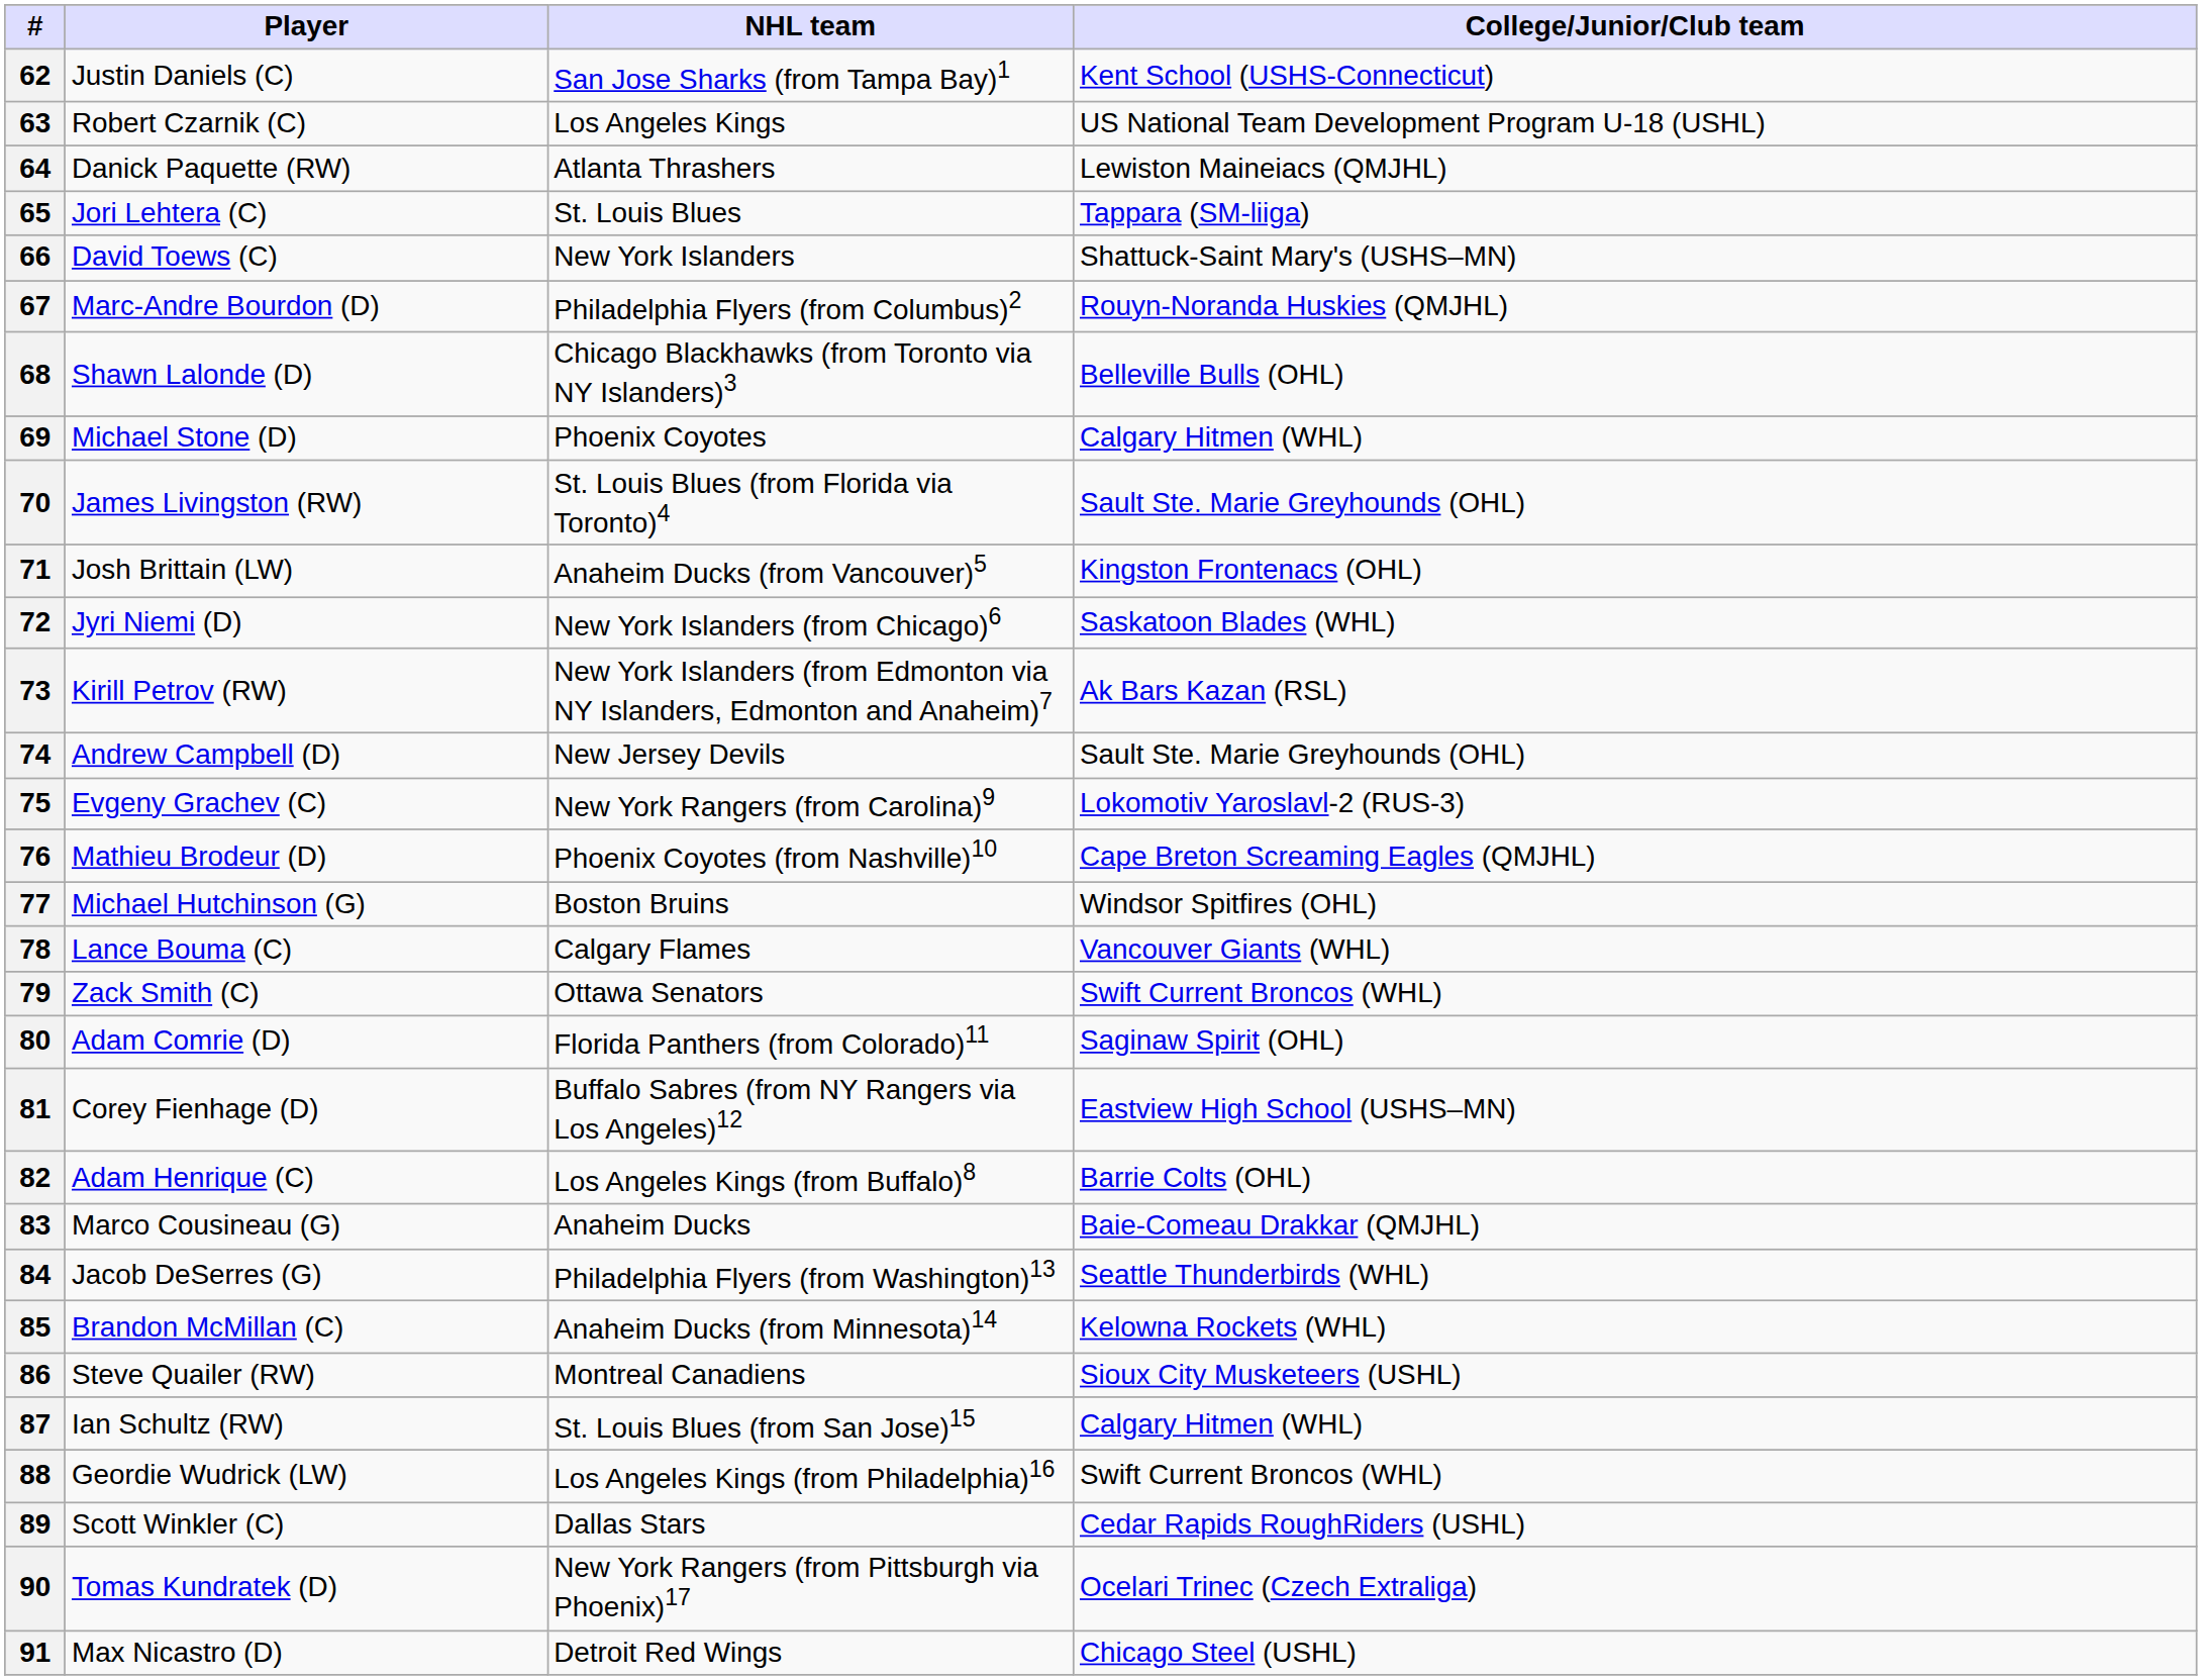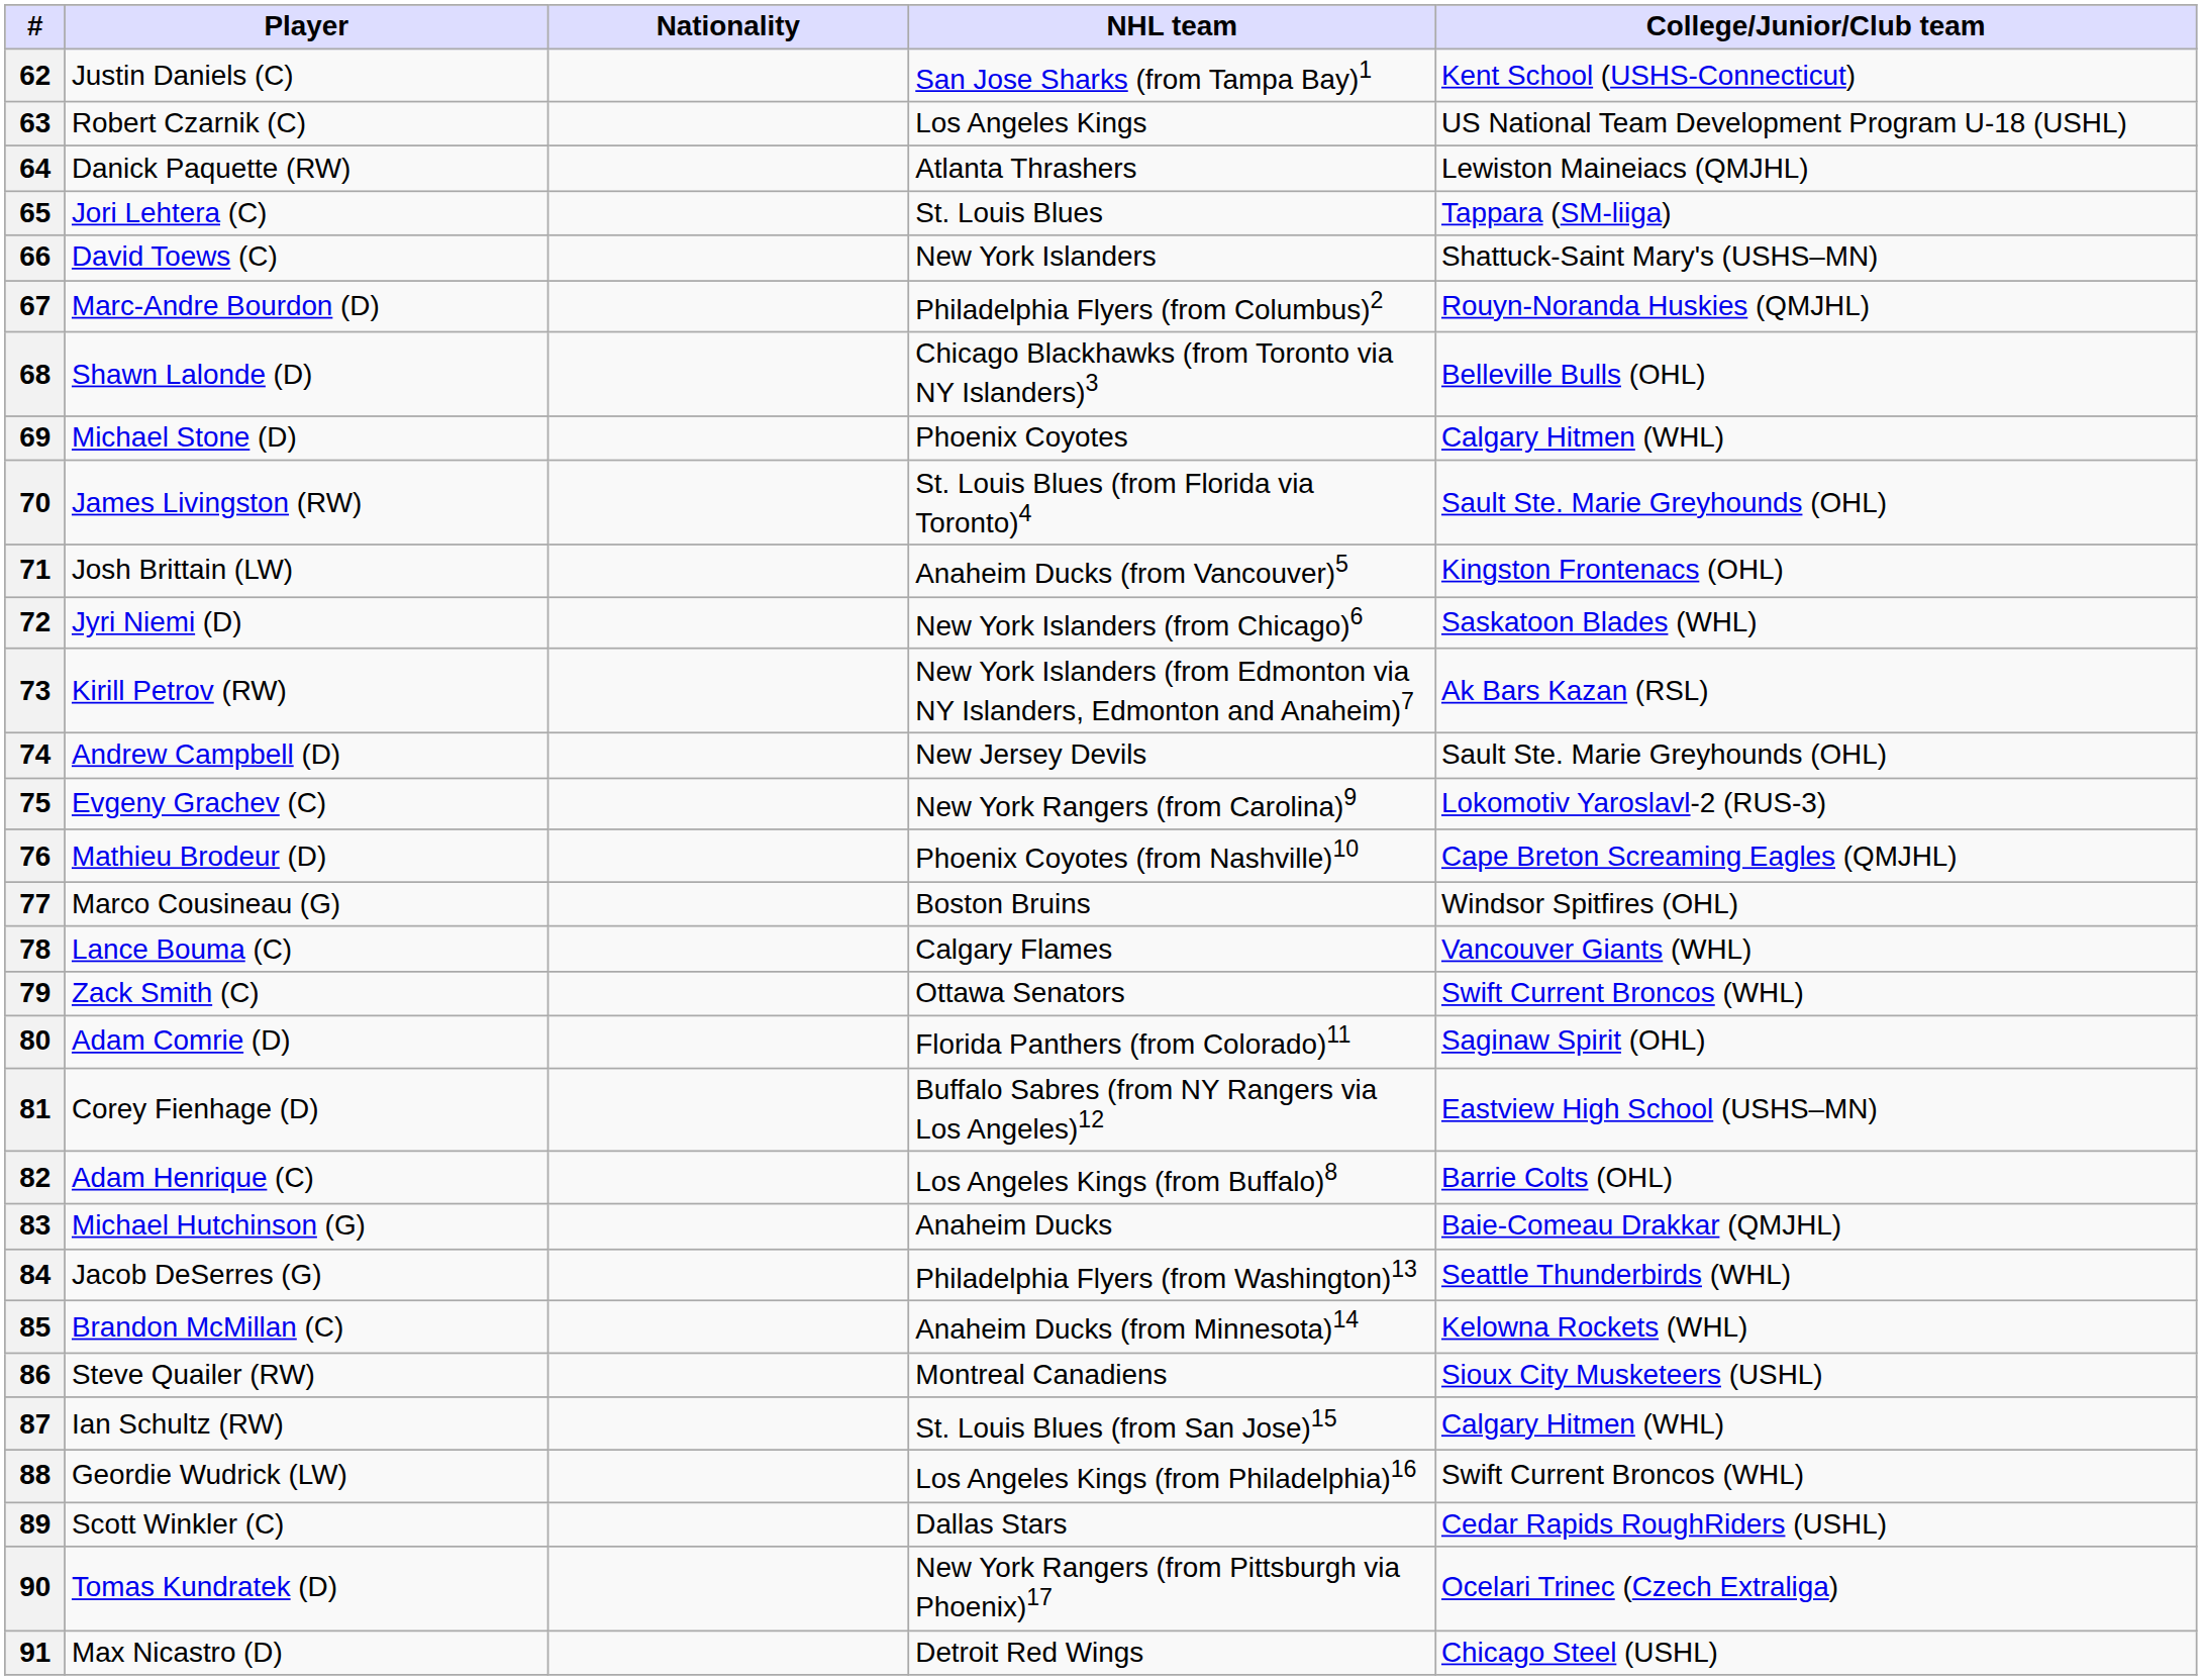 <table class="wikitable sortable">
 <tr>
 <th style="background:#ddf; width:2.75%;">#</th>
 <th style="background:#ddf; width:22.0%;">Player</th>
+<th style="background:#ddf; width:16.5%;">Nationality</th>
 <th style="background:#ddf; width:24.0%;">NHL team</th>
 <th style="background:#ddf; width:100.0%;">College/Junior/Club team</th>
 </tr>
 <tr>
 <th>62</th>
 <td>Justin Daniels (C)</td>
+<td></td>
 <td><a href='#'>San Jose Sharks</a> (from Tampa Bay)<sup>1</sup></td>
 <td><a href='#'>Kent School</a> (<a href='#'>USHS-Connecticut</a>)</td>
 </tr>
 <tr>
 <th>63</th>
 <td>Robert Czarnik (C)</td>
+<td></td>
 <td>Los Angeles Kings</td>
 <td>US National Team Development Program U-18 (USHL)</td>
 </tr>
 <tr>
 <th>64</th>
 <td>Danick Paquette (RW)</td>
+<td></td>
 <td>Atlanta Thrashers</td>
 <td>Lewiston Maineiacs (QMJHL)</td>
 </tr>
 <tr>
 <th>65</th>
 <td><a href='#'>Jori Lehtera</a> (C)</td>
+<td></td>
 <td>St. Louis Blues</td>
 <td><a href='#'>Tappara</a> (<a href='#'>SM-liiga</a>)</td>
 </tr>
 <tr>
 <th>66</th>
 <td><a href='#'>David Toews</a> (C)</td>
+<td></td>
 <td>New York Islanders</td>
 <td>Shattuck-Saint Mary's (USHS–MN)</td>
 </tr>
 <tr>
 <th>67</th>
 <td><a href='#'>Marc-Andre Bourdon</a> (D)</td>
+<td></td>
 <td>Philadelphia Flyers (from Columbus)<sup>2</sup></td>
 <td><a href='#'>Rouyn-Noranda Huskies</a> (QMJHL)</td>
 </tr>
 <tr>
 <th>68</th>
 <td><a href='#'>Shawn Lalonde</a> (D)</td>
+<td></td>
 <td>Chicago Blackhawks (from Toronto via NY Islanders)<sup>3</sup></td>
 <td><a href='#'>Belleville Bulls</a> (OHL)</td>
 </tr>
 <tr>
 <th>69</th>
 <td><a href='#'>Michael Stone</a> (D)</td>
+<td></td>
 <td>Phoenix Coyotes</td>
 <td><a href='#'>Calgary Hitmen</a> (WHL)</td>
 </tr>
 <tr>
 <th>70</th>
 <td><a href='#'>James Livingston</a> (RW)</td>
+<td></td>
 <td>St. Louis Blues (from Florida via Toronto)<sup>4</sup></td>
 <td><a href='#'>Sault Ste. Marie Greyhounds</a> (OHL)</td>
 </tr>
 <tr>
 <th>71</th>
 <td>Josh Brittain (LW)</td>
+<td></td>
 <td>Anaheim Ducks (from Vancouver)<sup>5</sup></td>
 <td><a href='#'>Kingston Frontenacs</a> (OHL)</td>
 </tr>
 <tr>
 <th>72</th>
 <td><a href='#'>Jyri Niemi</a> (D)</td>
+<td></td>
 <td>New York Islanders (from Chicago)<sup>6</sup></td>
 <td><a href='#'>Saskatoon Blades</a> (WHL)</td>
 </tr>
 <tr>
 <th>73</th>
 <td><a href='#'>Kirill Petrov</a> (RW)</td>
+<td></td>
 <td>New York Islanders (from Edmonton via NY Islanders, Edmonton and Anaheim)<sup>7</sup></td>
 <td><a href='#'>Ak Bars Kazan</a> (RSL)</td>
 </tr>
 <tr>
 <th>74</th>
 <td><a href='#'>Andrew Campbell</a> (D)</td>
+<td></td>
 <td>New Jersey Devils</td>
 <td>Sault Ste. Marie Greyhounds (OHL)</td>
 </tr>
 <tr>
 <th>75</th>
 <td><a href='#'>Evgeny Grachev</a> (C)</td>
+<td></td>
 <td>New York Rangers (from Carolina)<sup>9</sup></td>
 <td><a href='#'>Lokomotiv Yaroslavl</a>-2 (RUS-3)</td>
 </tr>
 <tr>
 <th>76</th>
 <td><a href='#'>Mathieu Brodeur</a> (D)</td>
+<td></td>
 <td>Phoenix Coyotes (from Nashville)<sup>10</sup></td>
 <td><a href='#'>Cape Breton Screaming Eagles</a> (QMJHL)</td>
 </tr>
 <tr>
 <th>77</th>
-<td><a href='#'>Michael Hutchinson</a> (G)</td>
+<td>Marco Cousineau (G)</td>
+<td></td>
 <td>Boston Bruins</td>
 <td>Windsor Spitfires (OHL)</td>
 </tr>
 <tr>
 <th>78</th>
 <td><a href='#'>Lance Bouma</a> (C)</td>
+<td></td>
 <td>Calgary Flames</td>
 <td><a href='#'>Vancouver Giants</a> (WHL)</td>
 </tr>
 <tr>
 <th>79</th>
 <td><a href='#'>Zack Smith</a> (C)</td>
+<td></td>
 <td>Ottawa Senators</td>
 <td><a href='#'>Swift Current Broncos</a> (WHL)</td>
 </tr>
 <tr>
 <th>80</th>
 <td><a href='#'>Adam Comrie</a> (D)</td>
+<td></td>
 <td>Florida Panthers (from Colorado)<sup>11</sup></td>
 <td><a href='#'>Saginaw Spirit</a> (OHL)</td>
 </tr>
 <tr>
 <th>81</th>
 <td>Corey Fienhage (D)</td>
+<td></td>
 <td>Buffalo Sabres (from NY Rangers via Los Angeles)<sup>12</sup></td>
 <td><a href='#'>Eastview High School</a> (USHS–MN)</td>
 </tr>
 <tr>
 <th>82</th>
 <td><a href='#'>Adam Henrique</a> (C)</td>
+<td></td>
 <td>Los Angeles Kings (from Buffalo)<sup>8</sup></td>
 <td><a href='#'>Barrie Colts</a> (OHL)</td>
 </tr>
 <tr>
 <th>83</th>
-<td>Marco Cousineau (G)</td>
+<td><a href='#'>Michael Hutchinson</a> (G)</td>
+<td></td>
 <td>Anaheim Ducks</td>
 <td><a href='#'>Baie-Comeau Drakkar</a> (QMJHL)</td>
 </tr>
 <tr>
 <th>84</th>
 <td>Jacob DeSerres (G)</td>
+<td></td>
 <td>Philadelphia Flyers (from Washington)<sup>13</sup></td>
 <td><a href='#'>Seattle Thunderbirds</a> (WHL)</td>
 </tr>
 <tr>
 <th>85</th>
 <td><a href='#'>Brandon McMillan</a> (C)</td>
+<td></td>
 <td>Anaheim Ducks (from Minnesota)<sup>14</sup></td>
 <td><a href='#'>Kelowna Rockets</a> (WHL)</td>
 </tr>
 <tr>
 <th>86</th>
 <td>Steve Quailer (RW)</td>
+<td></td>
 <td>Montreal Canadiens</td>
 <td><a href='#'>Sioux City Musketeers</a> (USHL)</td>
 </tr>
 <tr>
 <th>87</th>
 <td>Ian Schultz (RW)</td>
+<td></td>
 <td>St. Louis Blues (from San Jose)<sup>15</sup></td>
 <td><a href='#'>Calgary Hitmen</a> (WHL)</td>
 </tr>
 <tr>
 <th>88</th>
 <td>Geordie Wudrick (LW)</td>
+<td></td>
 <td>Los Angeles Kings (from Philadelphia)<sup>16</sup></td>
 <td>Swift Current Broncos (WHL)</td>
 </tr>
 <tr>
 <th>89</th>
 <td>Scott Winkler (C)</td>
+<td></td>
 <td>Dallas Stars</td>
 <td><a href='#'>Cedar Rapids RoughRiders</a> (USHL)</td>
 </tr>
 <tr>
 <th>90</th>
 <td><a href='#'>Tomas Kundratek</a> (D)</td>
+<td></td>
 <td>New York Rangers (from Pittsburgh via Phoenix)<sup>17</sup></td>
 <td><a href='#'>Ocelari Trinec</a> (<a href='#'>Czech Extraliga</a>)</td>
 </tr>
 <tr>
 <th>91</th>
 <td>Max Nicastro (D)</td>
+<td></td>
 <td>Detroit Red Wings</td>
 <td><a href='#'>Chicago Steel</a> (USHL)</td>
 </tr>
 </table>
